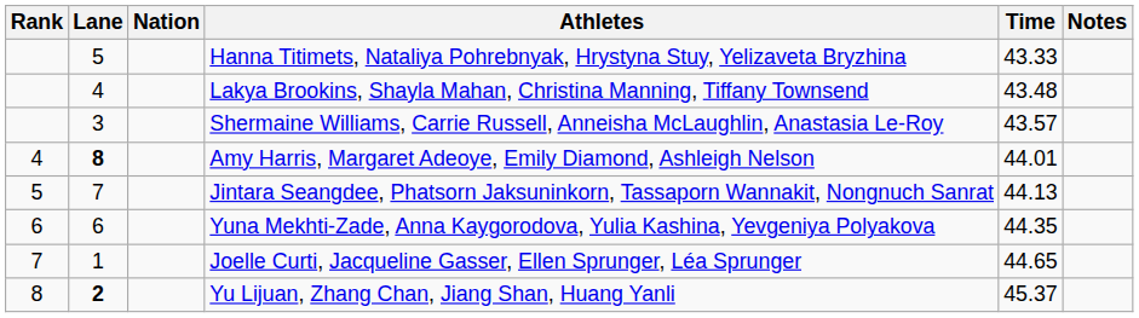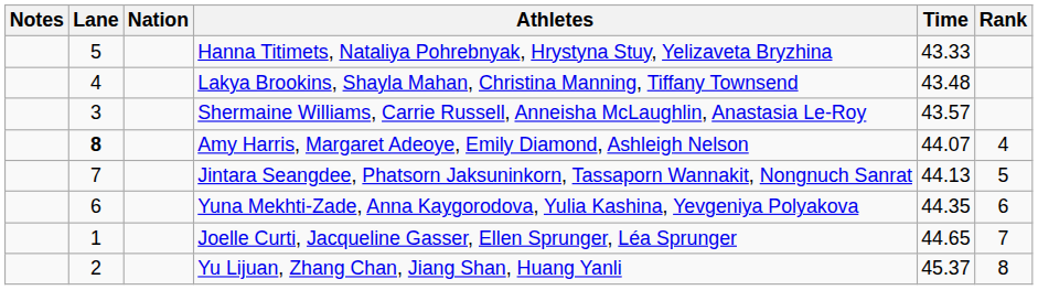 <table class="wikitable sortable" style="text-align:center">
 <tr>
-<th>Rank</th>
+<th>Notes</th>
 <th>Lane</th>
 <th>Nation</th>
 <th>Athletes</th>
 <th>Time</th>
-<th>Notes</th>
+<th>Rank</th>
 </tr>
 <tr>
 <td></td>
 <td>5</td>
 <td align=left></td>
 <td align=left><a href='#'>Hanna Titimets</a>, <a href='#'>Nataliya Pohrebnyak</a>, <a href='#'>Hrystyna Stuy</a>, <a href='#'>Yelizaveta Bryzhina</a></td>
 <td>43.33</td>
 <td></td>
 </tr>
 <tr>
 <td></td>
 <td>4</td>
 <td align=left></td>
 <td align=left><a href='#'>Lakya Brookins</a>, <a href='#'>Shayla Mahan</a>, <a href='#'>Christina Manning</a>, <a href='#'>Tiffany Townsend</a></td>
 <td>43.48</td>
 <td></td>
 </tr>
 <tr>
 <td></td>
 <td>3</td>
 <td align=left></td>
 <td align=left><a href='#'>Shermaine Williams</a>, <a href='#'>Carrie Russell</a>, <a href='#'>Anneisha McLaughlin</a>, <a href='#'>Anastasia Le-Roy</a></td>
 <td>43.57</td>
 <td></td>
 </tr>
 <tr>
-<td>4</td>
+<td></td>
 <td><strong>8</strong></td>
 <td align=left></td>
 <td align=left><a href='#'>Amy Harris</a>, <a href='#'>Margaret Adeoye</a>, <a href='#'>Emily Diamond</a>, <a href='#'>Ashleigh Nelson</a></td>
-<td>44.01</td>
-<td></td>
+<td>44.07</td>
+<td>4</td>
 </tr>
 <tr>
-<td>5</td>
+<td></td>
 <td>7</td>
 <td align=left></td>
 <td align=left><a href='#'>Jintara Seangdee</a>, <a href='#'>Phatsorn Jaksuninkorn</a>, <a href='#'>Tassaporn Wannakit</a>, <a href='#'>Nongnuch Sanrat</a></td>
 <td>44.13</td>
-<td></td>
+<td>5</td>
 </tr>
 <tr>
-<td>6</td>
+<td></td>
 <td>6</td>
 <td align=left></td>
 <td align=left><a href='#'>Yuna Mekhti-Zade</a>, <a href='#'>Anna Kaygorodova</a>, <a href='#'>Yulia Kashina</a>, <a href='#'>Yevgeniya Polyakova</a></td>
 <td>44.35</td>
-<td></td>
+<td>6</td>
 </tr>
 <tr>
-<td>7</td>
+<td></td>
 <td>1</td>
 <td align=left></td>
 <td align=left><a href='#'>Joelle Curti</a>, <a href='#'>Jacqueline Gasser</a>, <a href='#'>Ellen Sprunger</a>, <a href='#'>Léa Sprunger</a></td>
 <td>44.65</td>
-<td></td>
+<td>7</td>
 </tr>
 <tr>
-<td>8</td>
-<td><strong>2</strong></td>
+<td></td>
+<td>2</td>
 <td align=left></td>
 <td align=left><a href='#'>Yu Lijuan</a>, <a href='#'>Zhang Chan</a>, <a href='#'>Jiang Shan</a>, <a href='#'>Huang Yanli</a></td>
 <td>45.37</td>
-<td></td>
+<td>8</td>
 </tr>
 </table>
